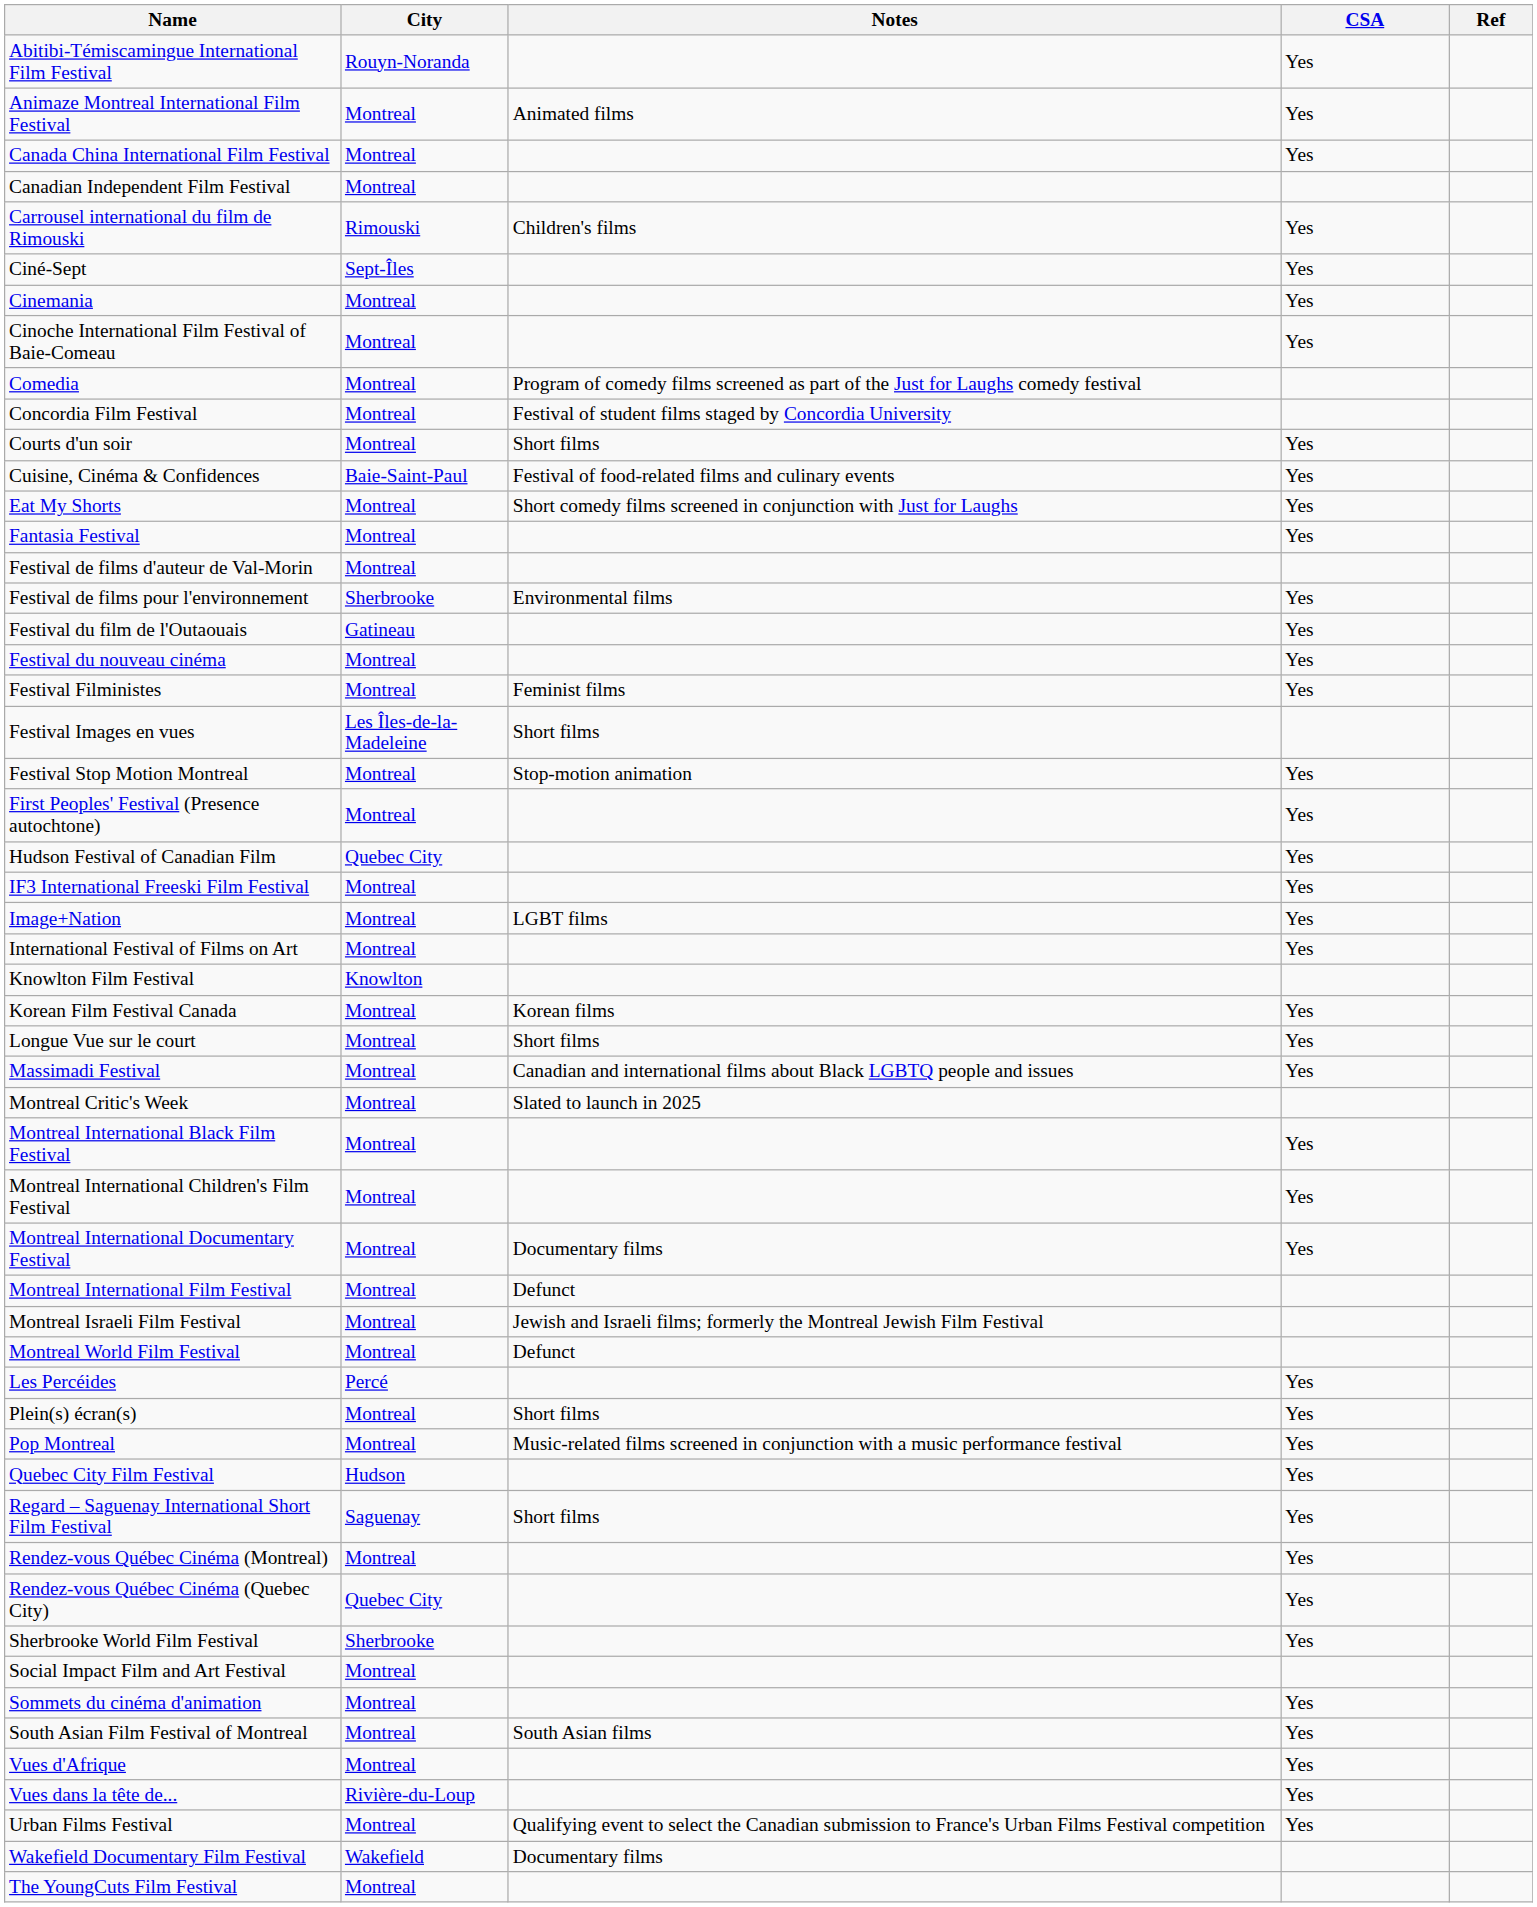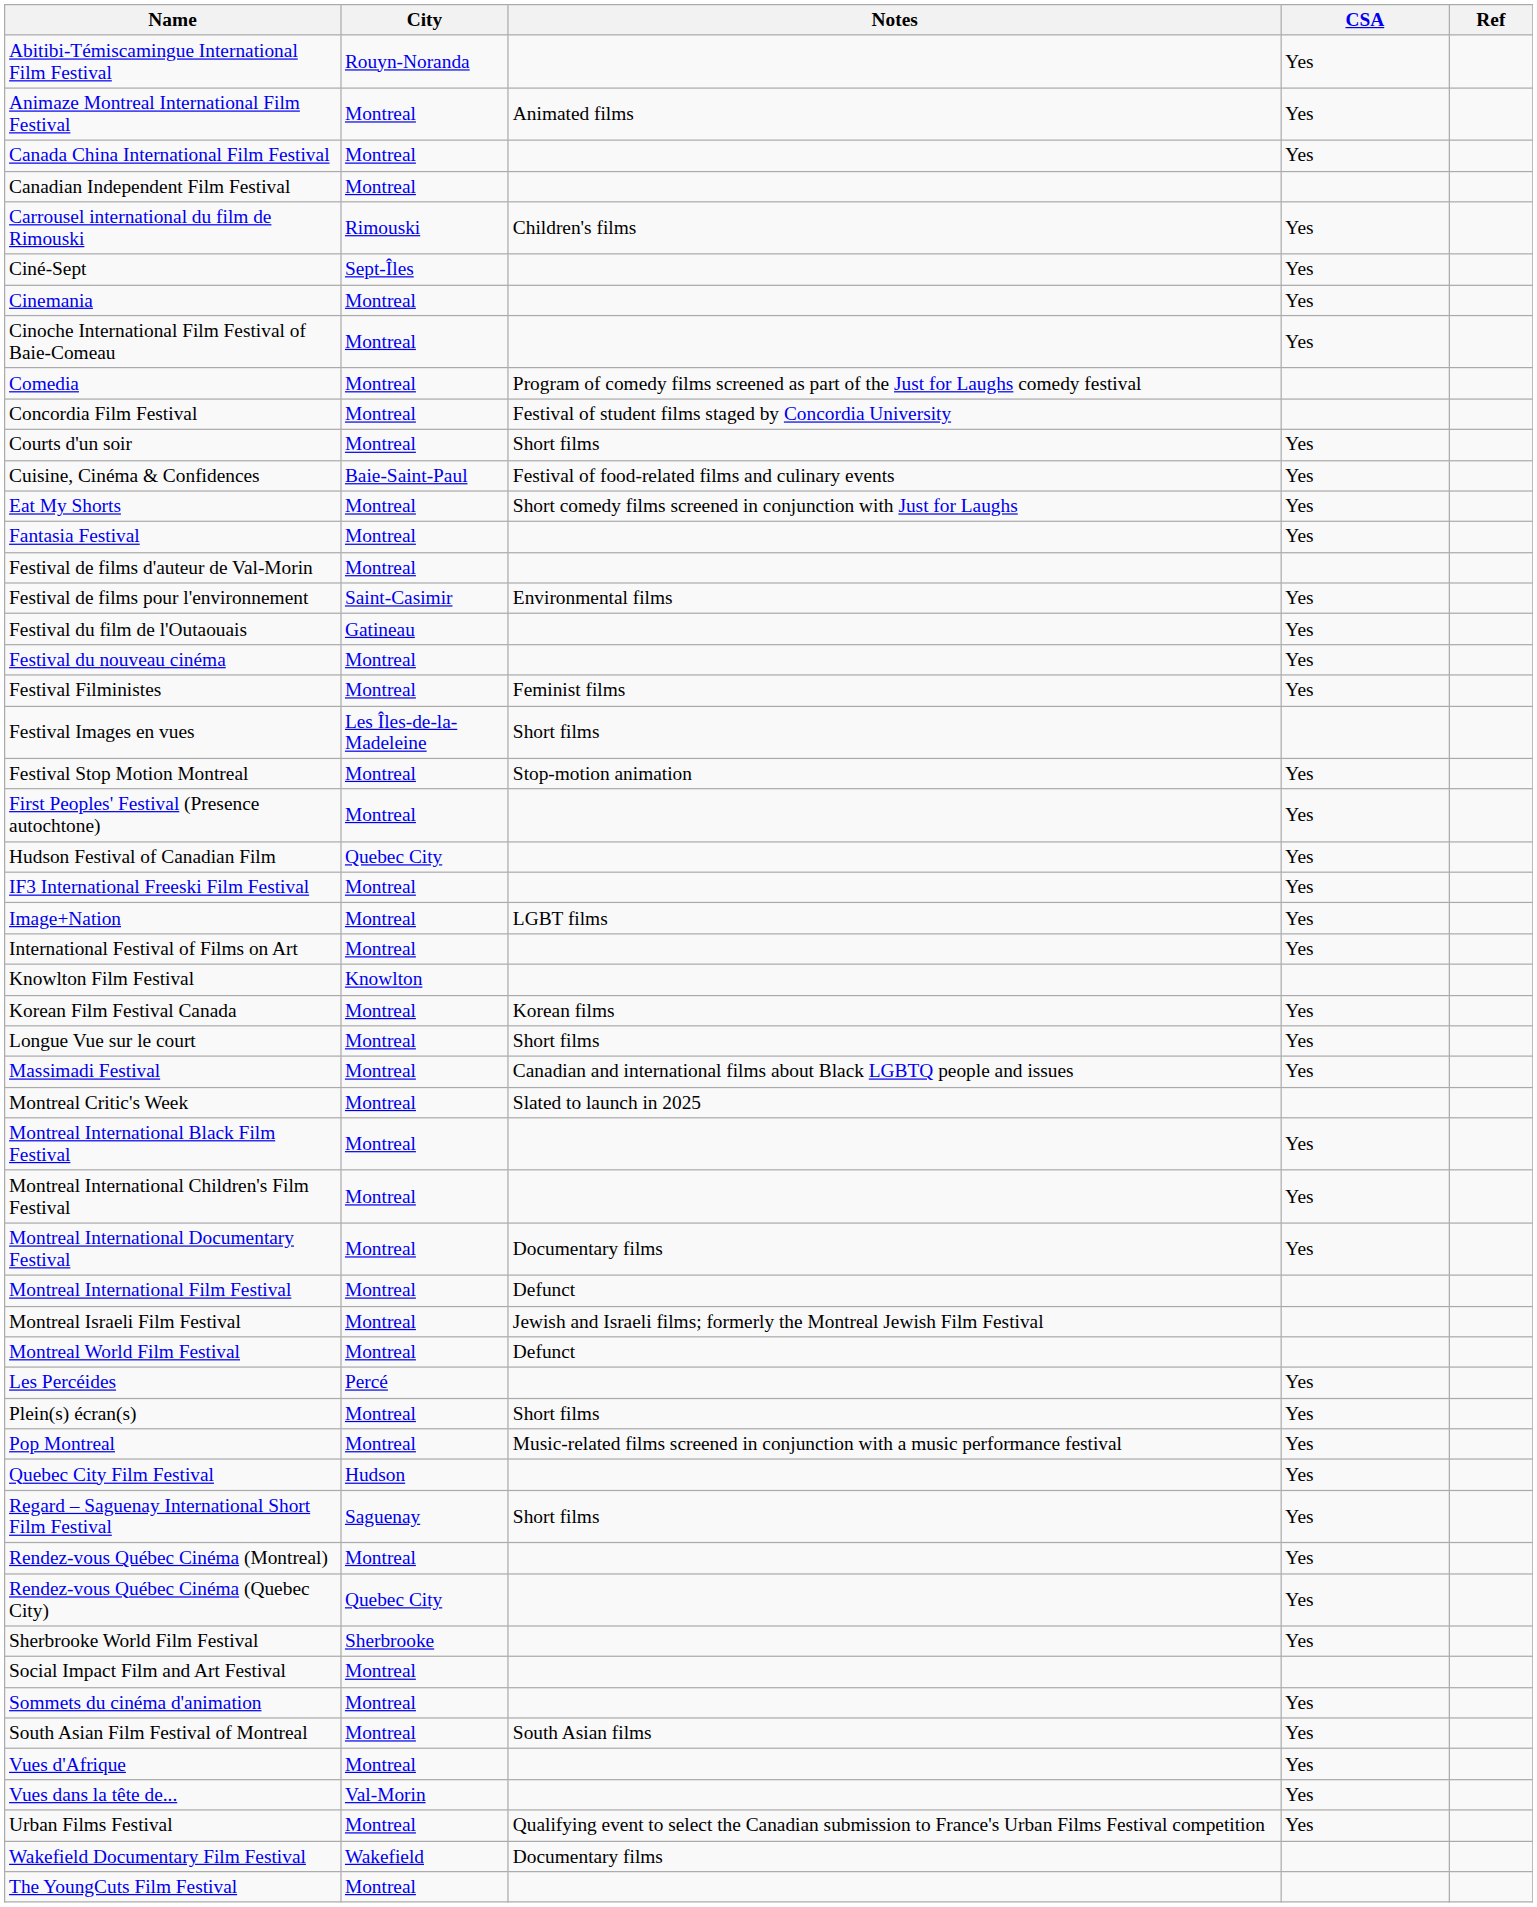 <table class="wikitable sortable"  width=100%>
 <tr>
 <th style="width:20%;">Name</th>
 <th style="width:10%;">City</th>
 <th style="width:46%;">Notes</th>
 <th style="width:10%;"><a href='#'>CSA</a></th>
 <th style="width:5%;">Ref</th>
 </tr>
 <tr>
 <td><a href='#'>Abitibi-Témiscamingue International Film Festival</a></td>
 <td><a href='#'>Rouyn-Noranda</a></td>
 <td></td>
 <td>Yes</td>
 <td></td>
 </tr>
 <tr>
 <td><a href='#'>Animaze Montreal International Film Festival</a></td>
 <td><a href='#'>Montreal</a></td>
 <td>Animated films</td>
 <td>Yes</td>
 <td></td>
 </tr>
 <tr>
 <td><a href='#'>Canada China International Film Festival</a></td>
 <td><a href='#'>Montreal</a></td>
 <td></td>
 <td>Yes</td>
 <td></td>
 </tr>
 <tr>
 <td>Canadian Independent Film Festival</td>
 <td><a href='#'>Montreal</a></td>
 <td></td>
 <td></td>
 <td></td>
 </tr>
 <tr>
 <td><a href='#'>Carrousel international du film de Rimouski</a></td>
 <td><a href='#'>Rimouski</a></td>
 <td>Children's films</td>
 <td>Yes</td>
 <td></td>
 </tr>
 <tr>
 <td>Ciné-Sept</td>
 <td><a href='#'>Sept-Îles</a></td>
 <td></td>
 <td>Yes</td>
 <td></td>
 </tr>
 <tr>
 <td><a href='#'>Cinemania</a></td>
 <td><a href='#'>Montreal</a></td>
 <td></td>
 <td>Yes</td>
 <td></td>
 </tr>
 <tr>
 <td>Cinoche International Film Festival of Baie-Comeau</td>
 <td><a href='#'>Montreal</a></td>
 <td></td>
 <td>Yes</td>
 <td></td>
 </tr>
 <tr>
 <td><a href='#'>Comedia</a></td>
 <td><a href='#'>Montreal</a></td>
 <td>Program of comedy films screened as part of the <a href='#'>Just for Laughs</a> comedy festival</td>
 <td></td>
 <td></td>
 </tr>
 <tr>
 <td>Concordia Film Festival</td>
 <td><a href='#'>Montreal</a></td>
 <td>Festival of student films staged by <a href='#'>Concordia University</a></td>
 <td></td>
 <td></td>
 </tr>
 <tr>
 <td>Courts d'un soir</td>
 <td><a href='#'>Montreal</a></td>
 <td>Short films</td>
 <td>Yes</td>
 <td></td>
 </tr>
 <tr>
 <td>Cuisine, Cinéma & Confidences</td>
 <td><a href='#'>Baie-Saint-Paul</a></td>
 <td>Festival of food-related films and culinary events</td>
 <td>Yes</td>
 <td></td>
 </tr>
 <tr>
 <td><a href='#'>Eat My Shorts</a></td>
 <td><a href='#'>Montreal</a></td>
 <td>Short comedy films screened in conjunction with <a href='#'>Just for Laughs</a></td>
 <td>Yes</td>
 <td></td>
 </tr>
 <tr>
 <td><a href='#'>Fantasia Festival</a></td>
 <td><a href='#'>Montreal</a></td>
 <td></td>
 <td>Yes</td>
 <td></td>
 </tr>
 <tr>
 <td>Festival de films d'auteur de Val-Morin</td>
 <td><a href='#'>Montreal</a></td>
 <td></td>
 <td></td>
 <td></td>
 </tr>
 <tr>
 <td>Festival de films pour l'environnement</td>
-<td><a href='#'>Sherbrooke</a></td>
+<td><a href='#'>Saint-Casimir</a></td>
 <td>Environmental films</td>
 <td>Yes</td>
 <td></td>
 </tr>
 <tr>
 <td>Festival du film de l'Outaouais</td>
 <td><a href='#'>Gatineau</a></td>
 <td></td>
 <td>Yes</td>
 <td></td>
 </tr>
 <tr>
 <td><a href='#'>Festival du nouveau cinéma</a></td>
 <td><a href='#'>Montreal</a></td>
 <td></td>
 <td>Yes</td>
 <td></td>
 </tr>
 <tr>
 <td>Festival Filministes</td>
 <td><a href='#'>Montreal</a></td>
 <td>Feminist films</td>
 <td>Yes</td>
 <td></td>
 </tr>
 <tr>
 <td>Festival Images en vues</td>
 <td><a href='#'>Les Îles-de-la-Madeleine</a></td>
 <td>Short films</td>
 <td></td>
 <td></td>
 </tr>
 <tr>
 <td>Festival Stop Motion Montreal</td>
 <td><a href='#'>Montreal</a></td>
 <td>Stop-motion animation</td>
 <td>Yes</td>
 <td></td>
 </tr>
 <tr>
 <td><a href='#'>First Peoples' Festival</a> (Presence autochtone)</td>
 <td><a href='#'>Montreal</a></td>
 <td></td>
 <td>Yes</td>
 <td></td>
 </tr>
 <tr>
 <td>Hudson Festival of Canadian Film</td>
 <td><a href='#'>Quebec City</a></td>
 <td></td>
 <td>Yes</td>
 <td></td>
 </tr>
 <tr>
 <td><a href='#'>IF3 International Freeski Film Festival</a></td>
 <td><a href='#'>Montreal</a></td>
 <td></td>
 <td>Yes</td>
 <td></td>
 </tr>
 <tr>
 <td><a href='#'>Image+Nation</a></td>
 <td><a href='#'>Montreal</a></td>
 <td>LGBT films</td>
 <td>Yes</td>
 <td></td>
 </tr>
 <tr>
 <td>International Festival of Films on Art</td>
 <td><a href='#'>Montreal</a></td>
 <td></td>
 <td>Yes</td>
 <td></td>
 </tr>
 <tr>
 <td>Knowlton Film Festival</td>
 <td><a href='#'>Knowlton</a></td>
 <td></td>
 <td></td>
 <td></td>
 </tr>
 <tr>
 <td>Korean Film Festival Canada</td>
 <td><a href='#'>Montreal</a></td>
 <td>Korean films</td>
 <td>Yes</td>
 <td></td>
 </tr>
 <tr>
 <td>Longue Vue sur le court</td>
 <td><a href='#'>Montreal</a></td>
 <td>Short films</td>
 <td>Yes</td>
 <td></td>
 </tr>
 <tr>
 <td><a href='#'>Massimadi Festival</a></td>
 <td><a href='#'>Montreal</a></td>
 <td>Canadian and international films about Black <a href='#'>LGBTQ</a> people and issues</td>
 <td>Yes</td>
 <td></td>
 </tr>
 <tr>
 <td>Montreal Critic's Week</td>
 <td><a href='#'>Montreal</a></td>
 <td>Slated to launch in 2025</td>
 <td></td>
 <td></td>
 </tr>
 <tr>
 <td><a href='#'>Montreal International Black Film Festival</a></td>
 <td><a href='#'>Montreal</a></td>
 <td></td>
 <td>Yes</td>
 <td></td>
 </tr>
 <tr>
 <td>Montreal International Children's Film Festival</td>
 <td><a href='#'>Montreal</a></td>
 <td></td>
 <td>Yes</td>
 <td></td>
 </tr>
 <tr>
 <td><a href='#'>Montreal International Documentary Festival</a></td>
 <td><a href='#'>Montreal</a></td>
 <td>Documentary films</td>
 <td>Yes</td>
 <td></td>
 </tr>
 <tr>
 <td><a href='#'>Montreal International Film Festival</a></td>
 <td><a href='#'>Montreal</a></td>
 <td>Defunct</td>
 <td></td>
 <td></td>
 </tr>
 <tr>
 <td>Montreal Israeli Film Festival</td>
 <td><a href='#'>Montreal</a></td>
 <td>Jewish and Israeli films; formerly the Montreal Jewish Film Festival</td>
 <td></td>
 <td></td>
 </tr>
 <tr>
 <td><a href='#'>Montreal World Film Festival</a></td>
 <td><a href='#'>Montreal</a></td>
 <td>Defunct</td>
 <td></td>
 <td></td>
 </tr>
 <tr>
 <td><a href='#'>Les Percéides</a></td>
 <td><a href='#'>Percé</a></td>
 <td></td>
 <td>Yes</td>
 <td></td>
 </tr>
 <tr>
 <td>Plein(s) écran(s)</td>
 <td><a href='#'>Montreal</a></td>
 <td>Short films</td>
 <td>Yes</td>
 <td></td>
 </tr>
 <tr>
 <td><a href='#'>Pop Montreal</a></td>
 <td><a href='#'>Montreal</a></td>
 <td>Music-related films screened in conjunction with a music performance festival</td>
 <td>Yes</td>
 <td></td>
 </tr>
 <tr>
 <td><a href='#'>Quebec City Film Festival</a></td>
 <td><a href='#'>Hudson</a></td>
 <td></td>
 <td>Yes</td>
 <td></td>
 </tr>
 <tr>
 <td><a href='#'>Regard – Saguenay International Short Film Festival</a></td>
 <td><a href='#'>Saguenay</a></td>
 <td>Short films</td>
 <td>Yes</td>
 <td></td>
 </tr>
 <tr>
 <td><a href='#'>Rendez-vous Québec Cinéma</a> (Montreal)</td>
 <td><a href='#'>Montreal</a></td>
 <td></td>
 <td>Yes</td>
 <td></td>
 </tr>
 <tr>
 <td><a href='#'>Rendez-vous Québec Cinéma</a> (Quebec City)</td>
 <td><a href='#'>Quebec City</a></td>
 <td></td>
 <td>Yes</td>
 <td></td>
 </tr>
 <tr>
 <td>Sherbrooke World Film Festival</td>
 <td><a href='#'>Sherbrooke</a></td>
 <td></td>
 <td>Yes</td>
 <td></td>
 </tr>
 <tr>
 <td>Social Impact Film and Art Festival</td>
 <td><a href='#'>Montreal</a></td>
 <td></td>
 <td></td>
 <td></td>
 </tr>
 <tr>
 <td><a href='#'>Sommets du cinéma d'animation</a></td>
 <td><a href='#'>Montreal</a></td>
 <td></td>
 <td>Yes</td>
 <td></td>
 </tr>
 <tr>
 <td>South Asian Film Festival of Montreal</td>
 <td><a href='#'>Montreal</a></td>
 <td>South Asian films</td>
 <td>Yes</td>
 <td></td>
 </tr>
 <tr>
 <td><a href='#'>Vues d'Afrique</a></td>
 <td><a href='#'>Montreal</a></td>
 <td></td>
 <td>Yes</td>
 <td></td>
 </tr>
 <tr>
 <td><a href='#'>Vues dans la tête de...</a></td>
-<td><a href='#'>Rivière-du-Loup</a></td>
+<td><a href='#'>Val-Morin</a></td>
 <td></td>
 <td>Yes</td>
 <td></td>
 </tr>
 <tr>
 <td>Urban Films Festival</td>
 <td><a href='#'>Montreal</a></td>
 <td>Qualifying event to select the Canadian submission to France's Urban Films Festival competition</td>
 <td>Yes</td>
 <td></td>
 </tr>
 <tr>
 <td><a href='#'>Wakefield Documentary Film Festival</a></td>
 <td><a href='#'>Wakefield</a></td>
 <td>Documentary films</td>
 <td></td>
 <td></td>
 </tr>
 <tr>
 <td><a href='#'>The YoungCuts Film Festival</a></td>
 <td><a href='#'>Montreal</a></td>
 <td></td>
 <td></td>
 <td></td>
 </tr>
 </table>
